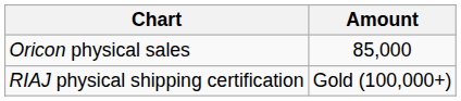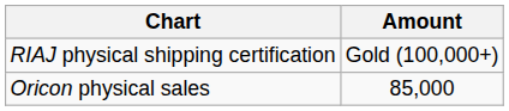 <table class="wikitable">
 <tr>
 <th>Chart</th>
 <th>Amount</th>
 </tr>
 <tr>
+<td><em>RIAJ</em> physical shipping certification</td>
+<td align="center">Gold (100,000+)</td>
+</tr>
+<tr>
 <td><em>Oricon</em> physical sales</td>
 <td align="center">85,000</td>
 </tr>
-<tr>
-<td><em>RIAJ</em> physical shipping certification</td>
-<td align="center">Gold (100,000+)</td>
-</tr>
 </table>
